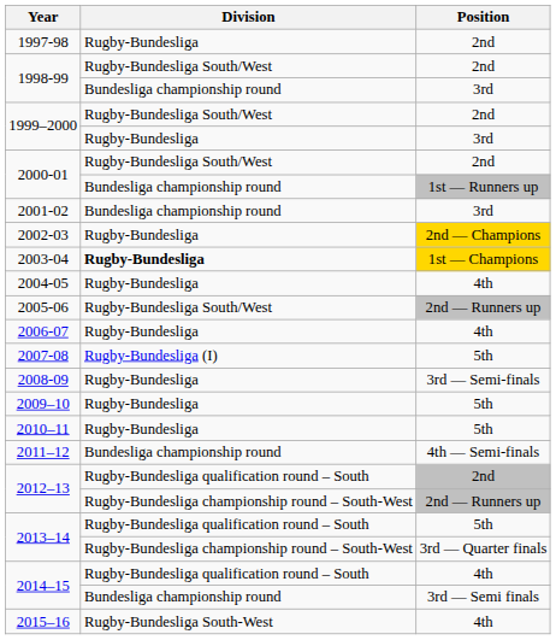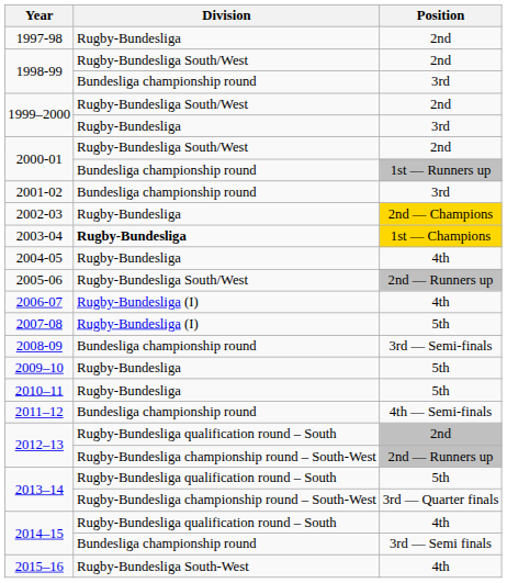 <table class="wikitable">
 <tr>
 <th>Year</th>
 <th>Division</th>
 <th>Position</th>
 </tr>
 <tr align="center">
 <td>1997-98</td>
 <td align="left">Rugby-Bundesliga</td>
 <td>2nd</td>
 </tr>
 <tr align="center">
 <td rowspan=2>1998-99</td>
 <td align="left">Rugby-Bundesliga South/West</td>
 <td>2nd</td>
 </tr>
 <tr align="center">
 <td align="left">Bundesliga championship round</td>
 <td>3rd</td>
 </tr>
 <tr align="center">
 <td rowspan=2>1999–2000</td>
 <td align="left">Rugby-Bundesliga South/West</td>
 <td>2nd</td>
 </tr>
 <tr align="center">
 <td align="left">Rugby-Bundesliga</td>
 <td>3rd</td>
 </tr>
 <tr align="center">
 <td rowspan=2>2000-01</td>
 <td align="left">Rugby-Bundesliga South/West</td>
 <td>2nd</td>
 </tr>
 <tr align="center">
 <td align="left">Bundesliga championship round</td>
 <td bgcolor=silver>1st — Runners up</td>
 </tr>
 <tr align="center">
 <td>2001-02</td>
 <td align="left">Bundesliga championship round</td>
 <td>3rd</td>
 </tr>
 <tr align="center">
 <td>2002-03</td>
 <td align="left">Rugby-Bundesliga</td>
 <td bgcolor="#FFD700">2nd — Champions</td>
 </tr>
 <tr align="center">
 <td>2003-04</td>
 <td align="left"><strong>Rugby-Bundesliga</strong></td>
 <td bgcolor="#FFD700">1st — Champions</td>
 </tr>
 <tr align="center">
 <td>2004-05</td>
 <td align="left">Rugby-Bundesliga</td>
 <td>4th</td>
 </tr>
 <tr align="center">
 <td>2005-06</td>
 <td align="left">Rugby-Bundesliga South/West</td>
 <td bgcolor=silver>2nd — Runners up</td>
 </tr>
 <tr align="center">
 <td><a href='#'>2006-07</a></td>
-<td align="left">Rugby-Bundesliga</td>
+<td align="left"><a href='#'>Rugby-Bundesliga</a> (I)</td>
 <td>4th</td>
 </tr>
 <tr align="center">
 <td><a href='#'>2007-08</a></td>
 <td align="left"><a href='#'>Rugby-Bundesliga</a> (I)</td>
 <td>5th</td>
 </tr>
 <tr align="center">
 <td><a href='#'>2008-09</a></td>
-<td align="left">Rugby-Bundesliga</td>
+<td align="left">Bundesliga championship round</td>
 <td>3rd — Semi-finals</td>
 </tr>
 <tr align="center">
 <td><a href='#'>2009–10</a></td>
 <td align="left">Rugby-Bundesliga</td>
 <td>5th</td>
 </tr>
 <tr align="center">
 <td><a href='#'>2010–11</a></td>
 <td align="left">Rugby-Bundesliga</td>
 <td>5th</td>
 </tr>
 <tr align="center">
 <td><a href='#'>2011–12</a></td>
 <td align="left">Bundesliga championship round</td>
 <td>4th — Semi-finals</td>
 </tr>
 <tr align="center">
 <td rowspan=2><a href='#'>2012–13</a></td>
 <td align="left">Rugby-Bundesliga qualification round – South</td>
 <td bgcolor=silver>2nd</td>
 </tr>
 <tr align="center">
 <td align="left">Rugby-Bundesliga championship round – South-West</td>
 <td bgcolor=silver>2nd — Runners up</td>
 </tr>
 <tr align="center">
 <td rowspan=2><a href='#'>2013–14</a></td>
 <td align="left">Rugby-Bundesliga qualification round – South</td>
 <td>5th</td>
 </tr>
 <tr align="center">
 <td align="left">Rugby-Bundesliga championship round – South-West</td>
 <td>3rd — Quarter finals</td>
 </tr>
 <tr align="center">
 <td rowspan=2><a href='#'>2014–15</a></td>
 <td align="left">Rugby-Bundesliga qualification round – South</td>
 <td>4th</td>
 </tr>
 <tr align="center">
 <td align="left">Bundesliga championship round</td>
 <td>3rd — Semi finals</td>
 </tr>
 <tr align="center">
 <td><a href='#'>2015–16</a></td>
 <td align="left">Rugby-Bundesliga South-West</td>
 <td>4th</td>
 </tr>
 </table>
